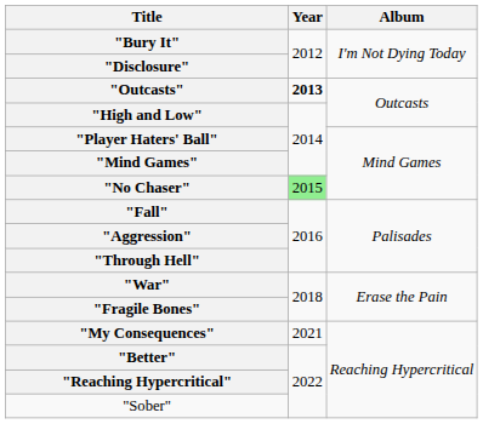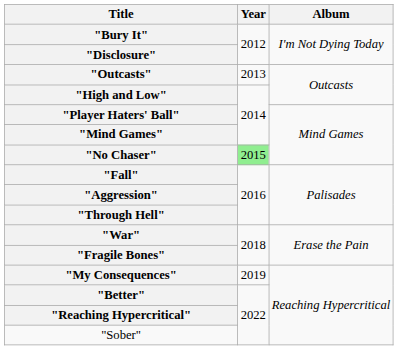 <table class="wikitable plainrowheaders" style="text-align:center;">
 <tr>
 <th scope="col" style="width:18em;">Title</th>
 <th scope="col" style="width:1em;">Year</th>
 <th scope="col">Album</th>
 </tr>
 <tr>
 <th scope="row">"Bury It"</th>
 <td rowspan="2">2012</td>
 <td rowspan="2"><em>I'm Not Dying Today</em></td>
 </tr>
 <tr>
 <th scope="row">"Disclosure"</th>
 </tr>
 <tr>
 <th scope="row">"Outcasts"<br></th>
-<td><strong>2013</strong></td>
+<td>2013</td>
 <td rowspan="2"><em>Outcasts</em></td>
 </tr>
 <tr>
 <th scope="row">"High and Low"<br></th>
 <td rowspan="3">2014</td>
 </tr>
 <tr>
 <th scope="row">"Player Haters' Ball"<br></th>
 <td rowspan="3"><em>Mind Games</em></td>
 </tr>
 <tr>
 <th scope="row">"Mind Games"<br></th>
 </tr>
 <tr>
 <th scope="row">"No Chaser"</th>
 <td style="background: lightgreen;">2015</td>
 </tr>
 <tr>
 <th scope="row">"Fall"</th>
 <td rowspan="3">2016</td>
 <td rowspan="3"><em>Palisades</em></td>
 </tr>
 <tr>
 <th scope="row">"Aggression"</th>
 </tr>
 <tr>
 <th scope="row">"Through Hell"</th>
 </tr>
 <tr>
 <th scope="row">"War"</th>
 <td rowspan="2">2018</td>
 <td rowspan="2"><em>Erase the Pain</em></td>
 </tr>
 <tr>
 <th scope="row">"Fragile Bones"</th>
 </tr>
 <tr>
 <th scope="row">"My Consequences"</th>
-<td>2021</td>
+<td>2019</td>
 <td rowspan="4"><em>Reaching Hypercritical</em></td>
 </tr>
 <tr>
 <th scope="row">"Better"</th>
 <td rowspan="3">2022</td>
 </tr>
 <tr>
 <th scope="row">"Reaching Hypercritical"</th>
 </tr>
 <tr>
 <td>"Sober"</td>
 </tr>
 </table>
